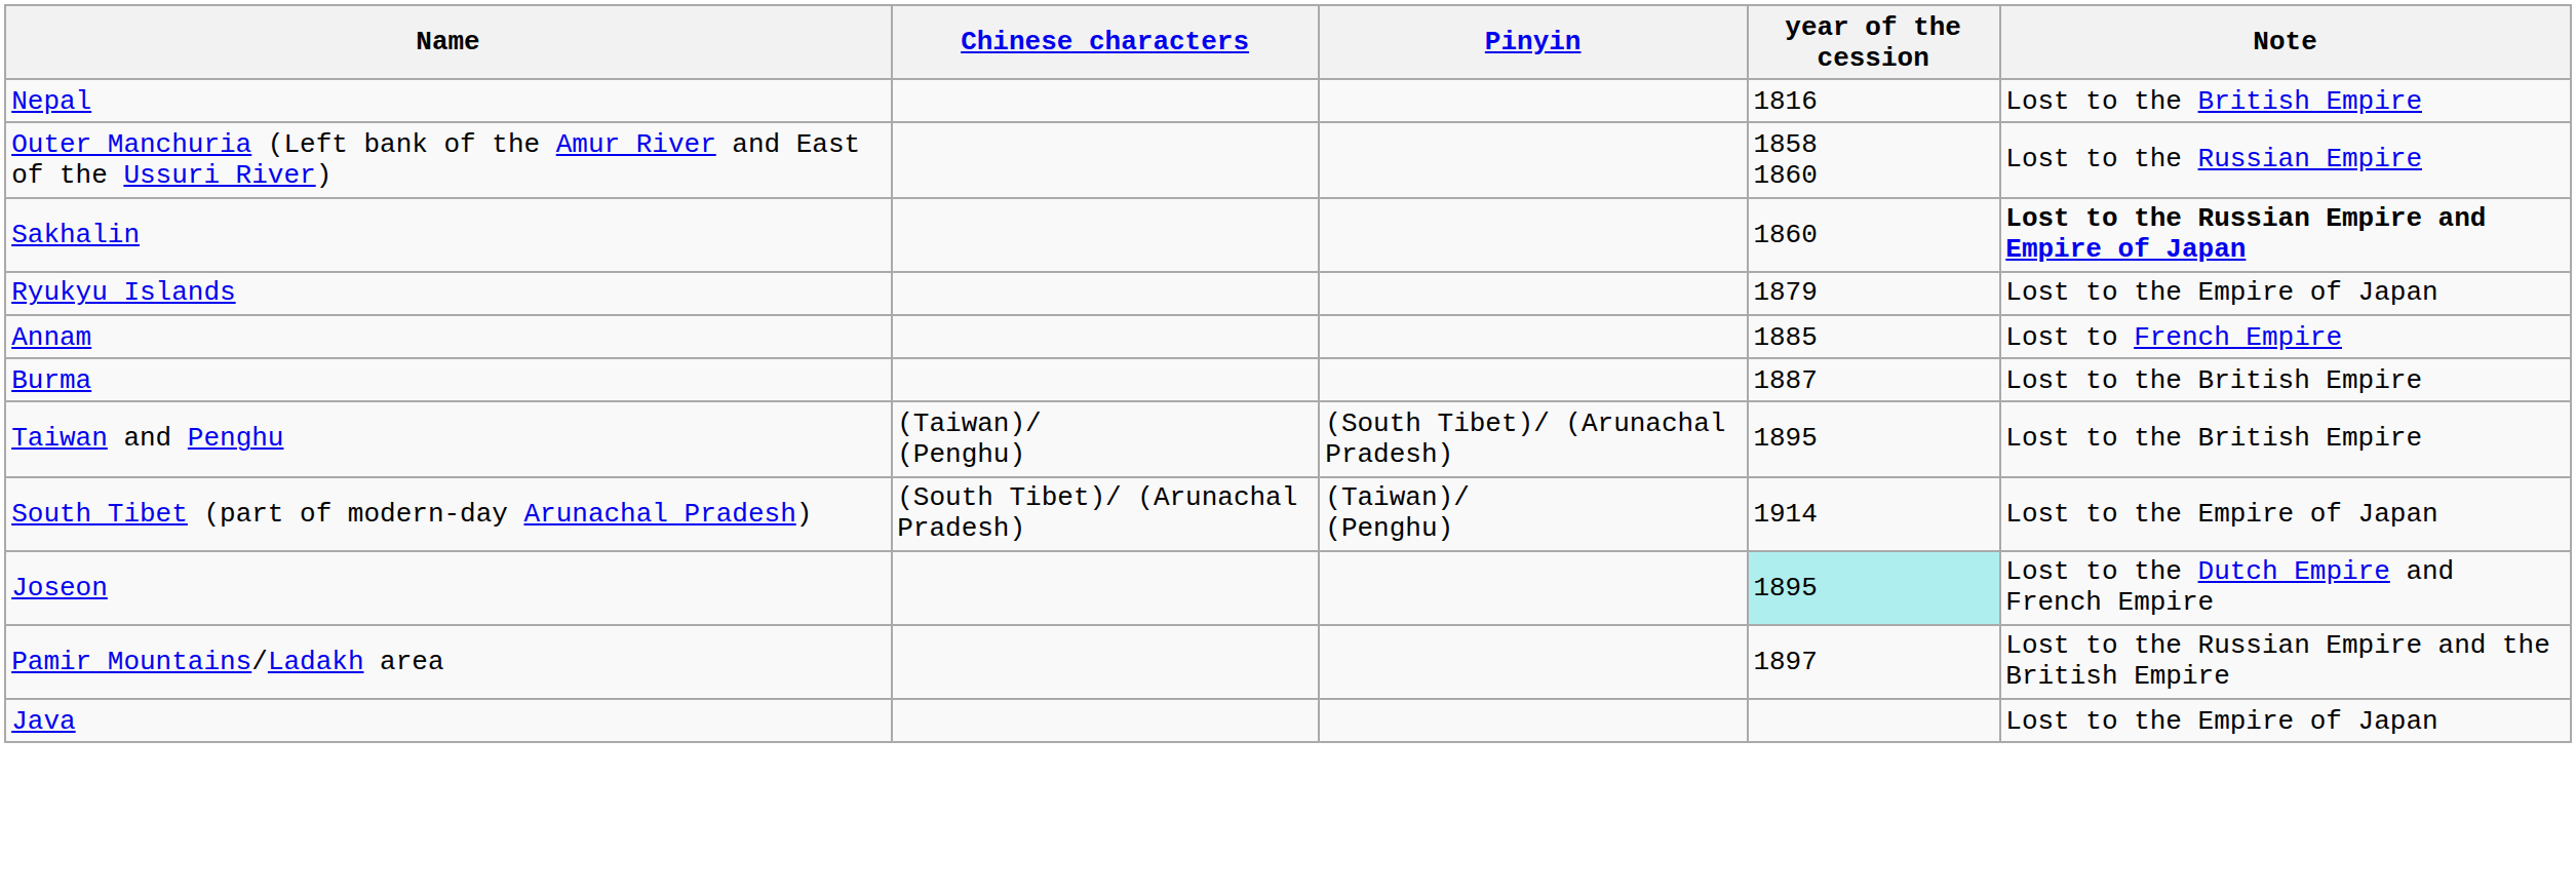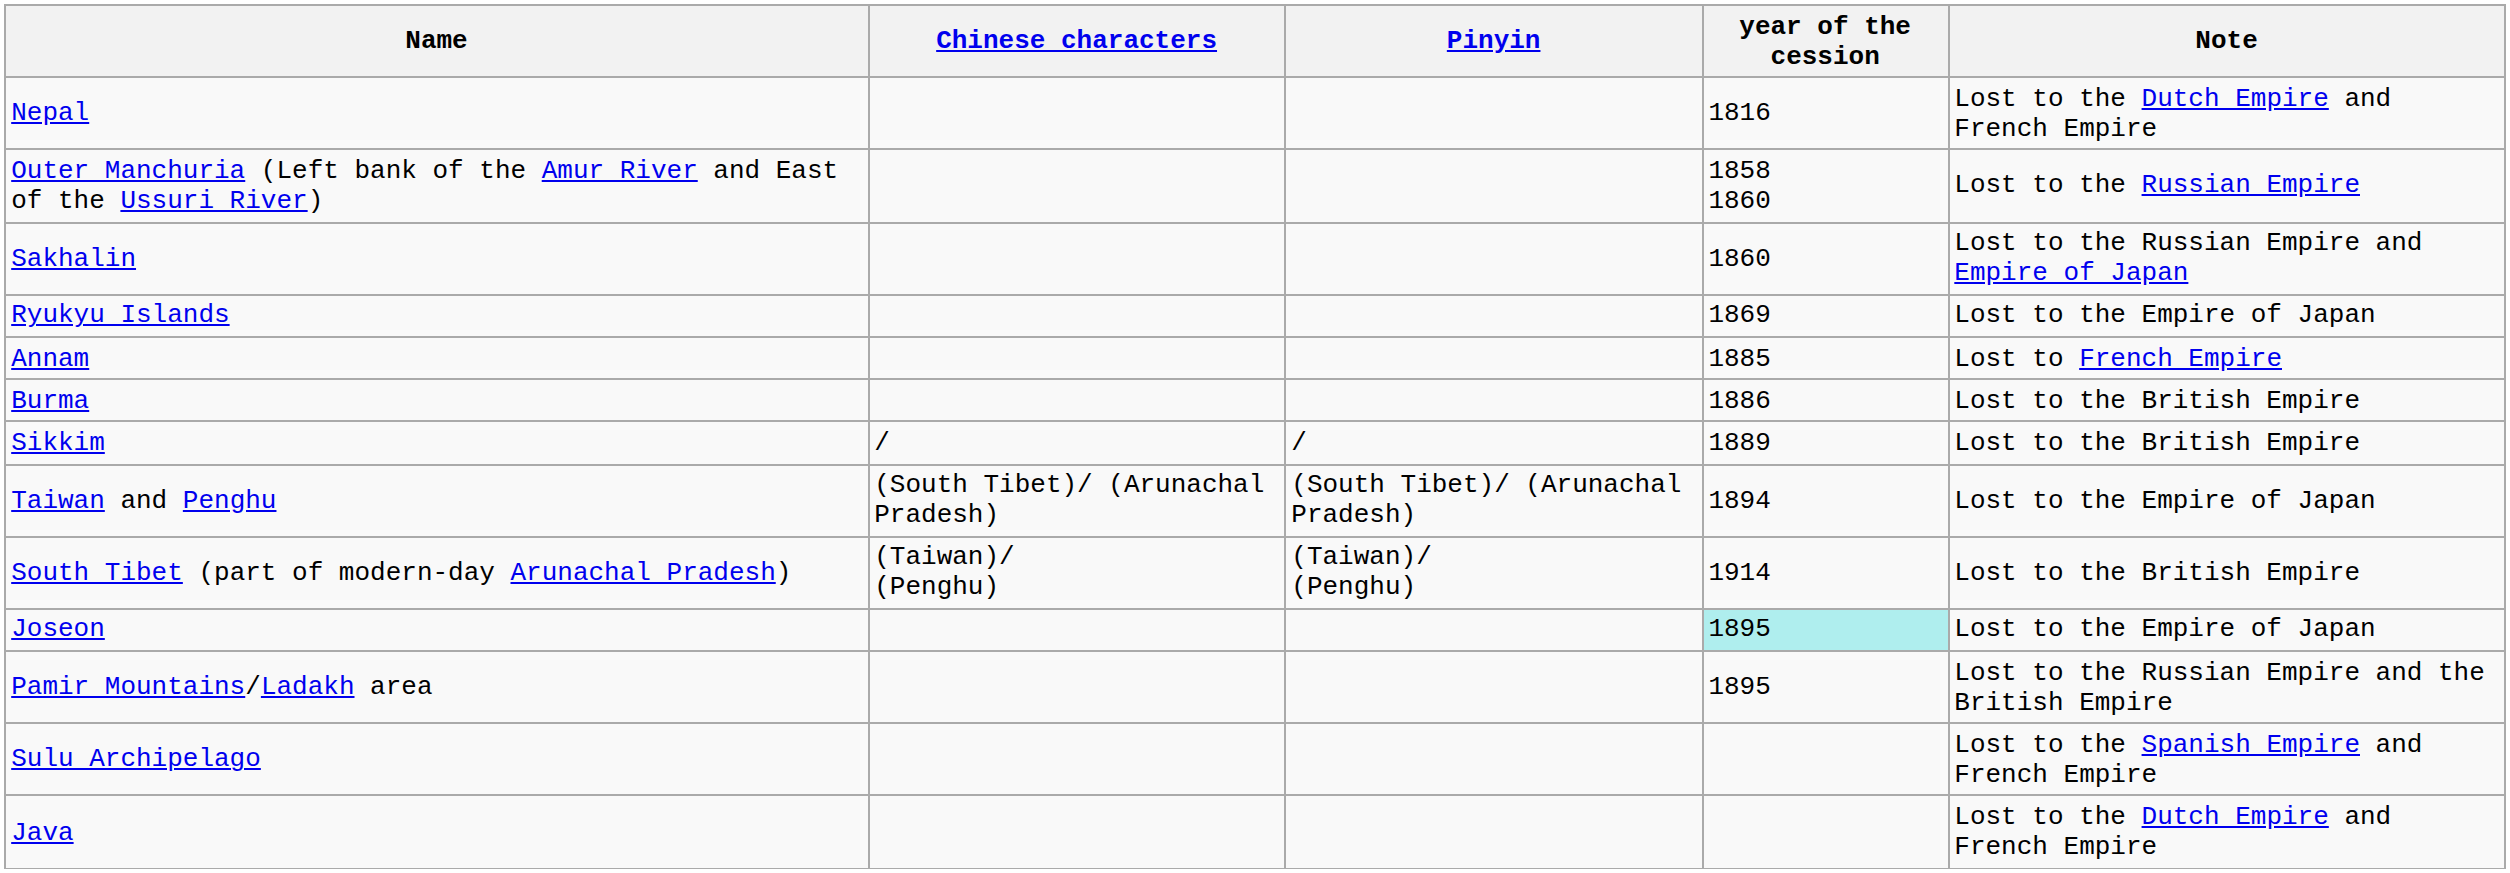 <table class="wikitable">
 <tr>
 <th>Name</th>
 <th><a href='#'>Chinese characters</a></th>
 <th><a href='#'>Pinyin</a></th>
 <th>year of the cession</th>
 <th>Note</th>
 </tr>
 <tr>
 <td><a href='#'>Nepal</a></td>
 <td></td>
 <td></td>
 <td>1816</td>
-<td>Lost to the <a href='#'>British Empire</a></td>
+<td>Lost to the <a href='#'>Dutch Empire</a> and French Empire</td>
 </tr>
 <tr>
 <td><a href='#'>Outer Manchuria</a> (Left bank of the <a href='#'>Amur River</a> and East of the <a href='#'>Ussuri River</a>)</td>
 <td></td>
 <td></td>
 <td>1858<br>1860</td>
 <td>Lost to the <a href='#'>Russian Empire</a></td>
 </tr>
 <tr>
 <td><a href='#'>Sakhalin</a></td>
 <td><br></td>
 <td><br></td>
 <td>1860</td>
-<td><strong>Lost to the Russian Empire and <a href='#'>Empire of Japan</a></strong></td>
+<td>Lost to the Russian Empire and <a href='#'>Empire of Japan</a></td>
 </tr>
 <tr>
 <td><a href='#'>Ryukyu Islands</a></td>
 <td></td>
 <td></td>
-<td>1879</td>
+<td>1869</td>
 <td>Lost to the Empire of Japan</td>
 </tr>
 <tr>
 <td><a href='#'>Annam</a></td>
 <td></td>
 <td></td>
 <td>1885</td>
 <td>Lost to <a href='#'>French Empire</a></td>
 </tr>
 <tr>
 <td><a href='#'>Burma</a></td>
 <td></td>
 <td></td>
-<td>1887</td>
+<td>1886</td>
+<td>Lost to the British Empire</td>
+</tr>
+<tr>
+<td><a href='#'>Sikkim</a></td>
+<td> / </td>
+<td> / </td>
+<td>1889</td>
 <td>Lost to the British Empire</td>
 </tr>
 <tr>
 <td><a href='#'>Taiwan</a> and <a href='#'>Penghu</a></td>
-<td> (Taiwan)/<br> (Penghu)</td>
 <td> (South Tibet)/ (Arunachal Pradesh)</td>
-<td>1895</td>
-<td>Lost to the British Empire</td>
+<td> (South Tibet)/ (Arunachal Pradesh)</td>
+<td>1894</td>
+<td>Lost to the Empire of Japan</td>
 </tr>
 <tr>
 <td><a href='#'>South Tibet</a> (part of modern-day <a href='#'>Arunachal Pradesh</a>)</td>
-<td> (South Tibet)/ (Arunachal Pradesh)</td>
+<td> (Taiwan)/<br> (Penghu)</td>
 <td> (Taiwan)/<br> (Penghu)</td>
 <td>1914</td>
-<td>Lost to the Empire of Japan</td>
+<td>Lost to the British Empire</td>
 </tr>
 <tr>
 <td><a href='#'>Joseon</a></td>
 <td></td>
 <td></td>
 <td style="background: paleturquoise;">1895</td>
-<td>Lost to the <a href='#'>Dutch Empire</a> and French Empire</td>
+<td>Lost to the Empire of Japan</td>
 </tr>
 <tr>
 <td><a href='#'>Pamir Mountains</a>/<a href='#'>Ladakh</a> area</td>
 <td></td>
 <td></td>
-<td>1897</td>
+<td>1895</td>
 <td>Lost to the Russian Empire and the British Empire</td>
+</tr>
+<tr>
+<td><a href='#'>Sulu Archipelago</a></td>
+<td></td>
+<td></td>
+<td></td>
+<td>Lost to the <a href='#'>Spanish Empire</a> and French Empire</td>
 </tr>
 <tr>
 <td><a href='#'>Java</a></td>
 <td></td>
 <td></td>
 <td></td>
-<td>Lost to the Empire of Japan</td>
+<td>Lost to the <a href='#'>Dutch Empire</a> and French Empire</td>
 </tr>
 </table>
